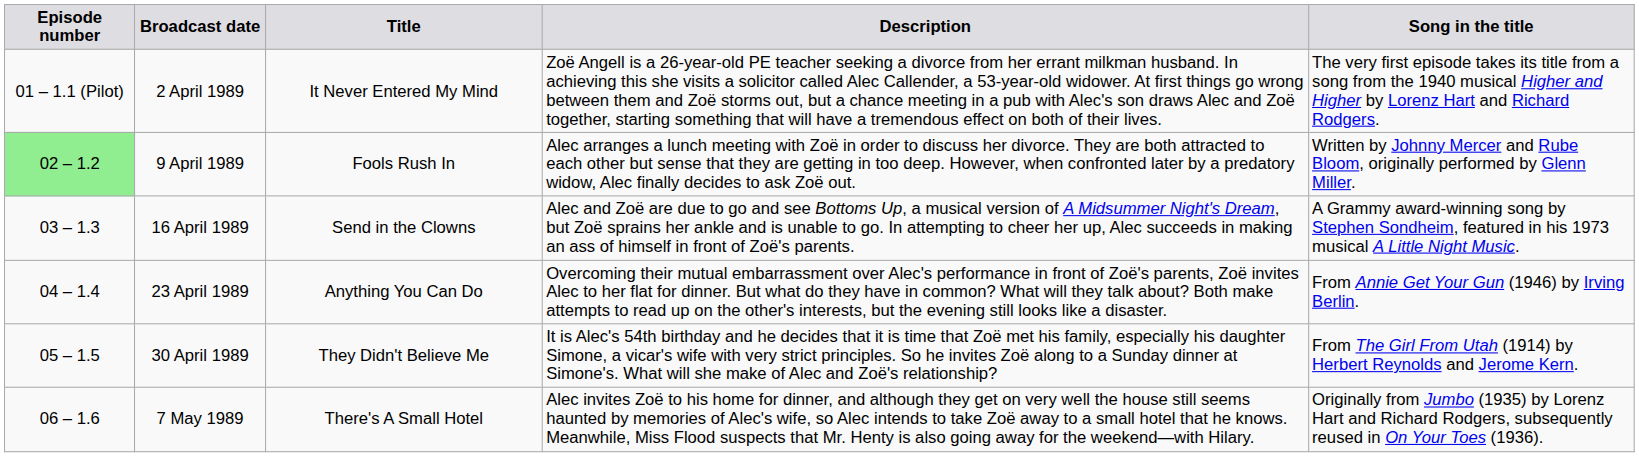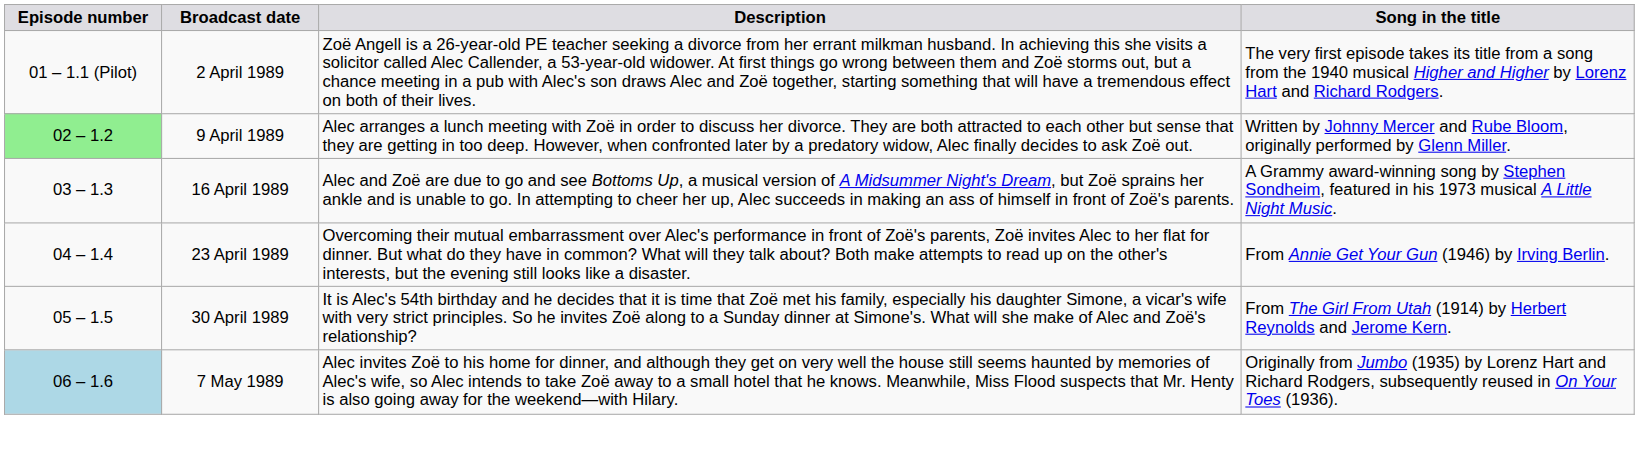 <table class="wikitable" border="1" |->
 <tr>
 <th style="background-color: #DEDDE2" width=8%>Episode number</th>
 <th style="background-color: #DEDDE2" width=8%>Broadcast date</th>
-<th style="background-color: #DEDDE2" width=17%>Title</th>
 <th style="background-color: #DEDDE2" width=47%>Description</th>
 <th style="background-color: #DEDDE2" width=20%>Song in the title</th>
 </tr>
 <tr>
 <td align=center>01 – 1.1 (Pilot)</td>
 <td align=center>2 April 1989</td>
-<td align=center>It Never Entered My Mind</td>
 <td>Zoë Angell is a 26-year-old PE teacher seeking a divorce from her errant milkman husband. In achieving this she visits a solicitor called Alec Callender, a 53-year-old widower. At first things go wrong between them and Zoë storms out, but a chance meeting in a pub with Alec's son draws Alec and Zoë together, starting something that will have a tremendous effect on both of their lives.</td>
 <td>The very first episode takes its title from a song from the 1940 musical <em><a href='#'>Higher and Higher</a></em> by <a href='#'>Lorenz Hart</a> and <a href='#'>Richard Rodgers</a>.</td>
 </tr>
 <tr>
 <td align=center style="background: lightgreen;">02 – 1.2</td>
 <td align=center>9 April 1989</td>
-<td align=center>Fools Rush In</td>
 <td>Alec arranges a lunch meeting with Zoë in order to discuss her divorce. They are both attracted to each other but sense that they are getting in too deep. However, when confronted later by a predatory widow, Alec finally decides to ask Zoë out.</td>
 <td>Written by <a href='#'>Johnny Mercer</a> and <a href='#'>Rube Bloom</a>, originally performed by <a href='#'>Glenn Miller</a>.</td>
 </tr>
 <tr>
 <td align=center>03 – 1.3</td>
 <td align=center>16 April 1989</td>
-<td align=center>Send in the Clowns</td>
 <td>Alec and Zoë are due to go and see <em>Bottoms Up</em>, a musical version of <em><a href='#'>A Midsummer Night's Dream</a></em>, but Zoë sprains her ankle and is unable to go. In attempting to cheer her up, Alec succeeds in making an ass of himself in front of Zoë's parents.</td>
 <td>A Grammy award-winning song by <a href='#'>Stephen Sondheim</a>, featured in his 1973 musical <em><a href='#'>A Little Night Music</a></em>.</td>
 </tr>
 <tr>
 <td align=center>04 – 1.4</td>
 <td align=center>23 April 1989</td>
-<td align=center>Anything You Can Do</td>
 <td>Overcoming their mutual embarrassment over Alec's performance in front of Zoë's parents, Zoë invites Alec to her flat for dinner. But what do they have in common? What will they talk about? Both make attempts to read up on the other's interests, but the evening still looks like a disaster.</td>
 <td>From <em><a href='#'>Annie Get Your Gun</a></em> (1946) by <a href='#'>Irving Berlin</a>.</td>
 </tr>
 <tr>
 <td align=center>05 – 1.5</td>
 <td align=center>30 April 1989</td>
-<td align=center>They Didn't Believe Me</td>
 <td>It is Alec's 54th birthday and he decides that it is time that Zoë met his family, especially his daughter Simone, a vicar's wife with very strict principles. So he invites Zoë along to a Sunday dinner at Simone's. What will she make of Alec and Zoë's relationship?</td>
 <td>From <em><a href='#'>The Girl From Utah</a></em> (1914) by <a href='#'>Herbert Reynolds</a> and <a href='#'>Jerome Kern</a>.</td>
 </tr>
 <tr>
-<td align=center>06 – 1.6</td>
+<td align=center style="background: lightblue;">06 – 1.6</td>
 <td align=center>7 May 1989</td>
-<td align=center>There's A Small Hotel</td>
 <td>Alec invites Zoë to his home for dinner, and although they get on very well the house still seems haunted by memories of Alec's wife, so Alec intends to take Zoë away to a small hotel that he knows. Meanwhile, Miss Flood suspects that Mr. Henty is also going away for the weekend—with Hilary.</td>
 <td>Originally from <em><a href='#'>Jumbo</a></em> (1935) by Lorenz Hart and Richard Rodgers, subsequently reused in <em><a href='#'>On Your Toes</a></em> (1936).</td>
 </tr>
 </table>
